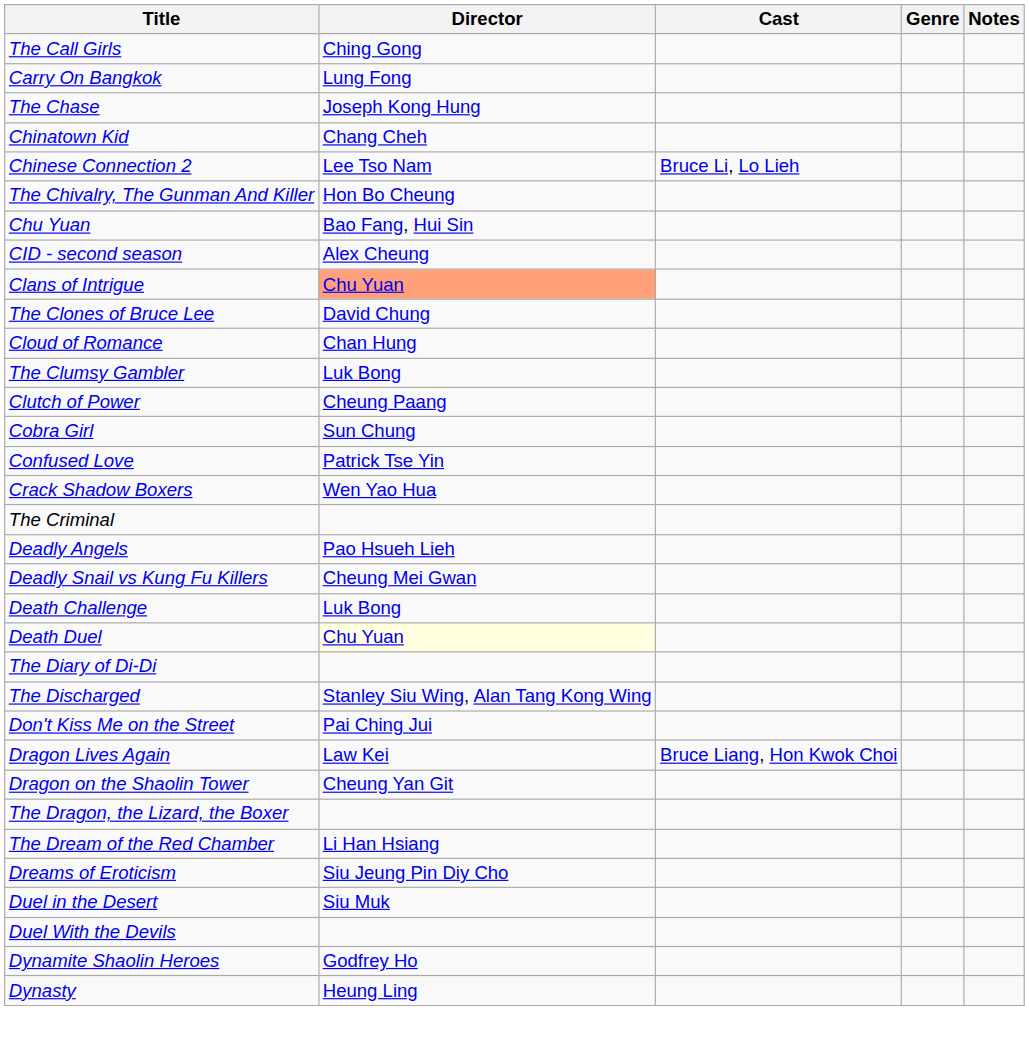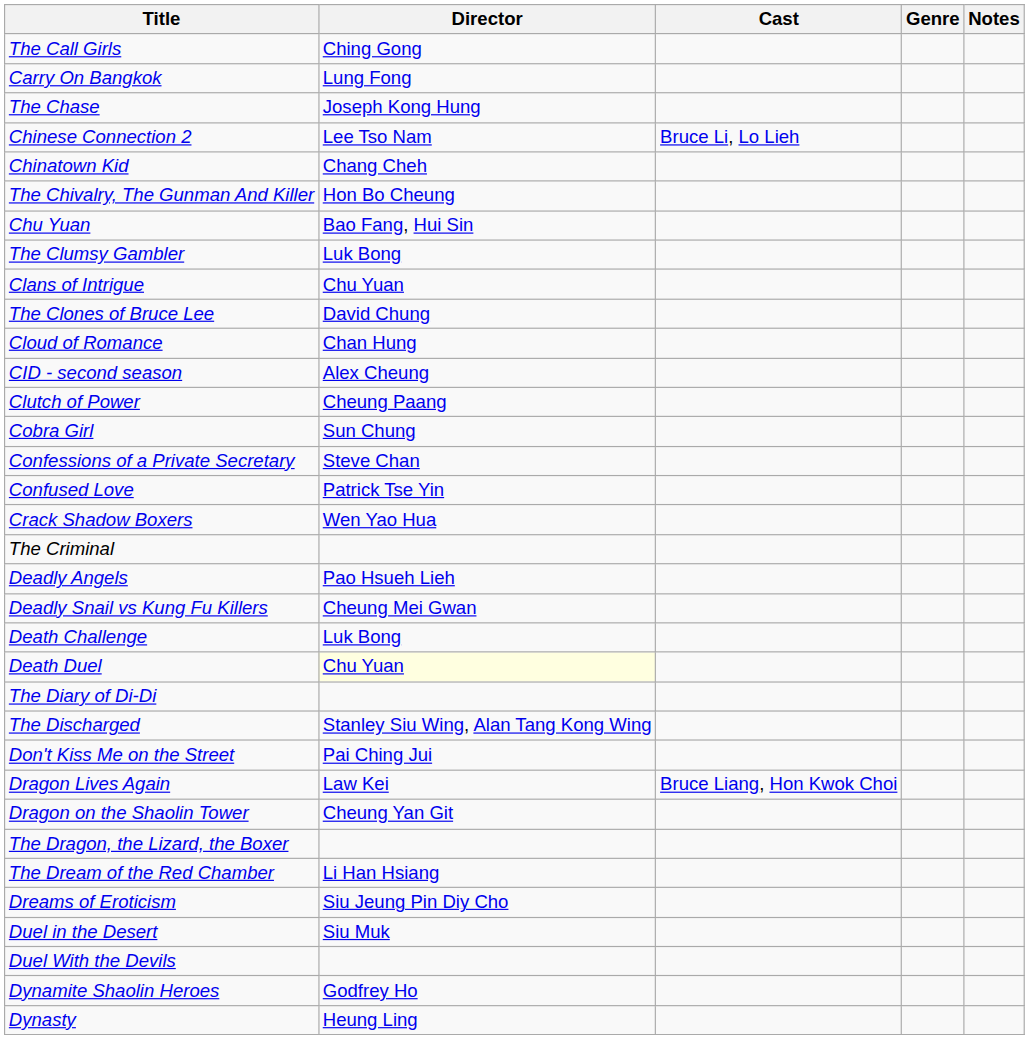 <table class="wikitable">
 <tr>
 <th>Title</th>
 <th>Director</th>
 <th>Cast</th>
 <th>Genre</th>
 <th>Notes</th>
 </tr>
 <tr>
 <td><em><a href='#'>The Call Girls</a></em></td>
 <td><a href='#'>Ching Gong</a></td>
 <td></td>
 <td></td>
 <td></td>
 </tr>
 <tr>
 <td><em><a href='#'>Carry On Bangkok</a></em></td>
 <td><a href='#'>Lung Fong</a></td>
 <td></td>
 <td></td>
 <td></td>
 </tr>
 <tr>
 <td><em><a href='#'>The Chase</a></em></td>
 <td><a href='#'>Joseph Kong Hung</a></td>
 <td></td>
 <td></td>
 <td></td>
 </tr>
 <tr>
-<td><em><a href='#'>Chinatown Kid</a></em></td>
-<td><a href='#'>Chang Cheh</a></td>
-<td></td>
+<td><em><a href='#'>Chinese Connection 2</a></em></td>
+<td><a href='#'>Lee Tso Nam</a></td>
+<td><a href='#'>Bruce Li</a>, <a href='#'>Lo Lieh</a></td>
 <td></td>
 <td></td>
 </tr>
 <tr>
-<td><em><a href='#'>Chinese Connection 2</a></em></td>
-<td><a href='#'>Lee Tso Nam</a></td>
-<td><a href='#'>Bruce Li</a>, <a href='#'>Lo Lieh</a></td>
+<td><em><a href='#'>Chinatown Kid</a></em></td>
+<td><a href='#'>Chang Cheh</a></td>
+<td></td>
 <td></td>
 <td></td>
 </tr>
 <tr>
 <td><em><a href='#'>The Chivalry, The Gunman And Killer</a></em></td>
 <td><a href='#'>Hon Bo Cheung</a></td>
 <td></td>
 <td></td>
 <td></td>
 </tr>
 <tr>
 <td><em><a href='#'>Chu Yuan</a></em></td>
 <td><a href='#'>Bao Fang</a>, <a href='#'>Hui Sin</a></td>
 <td></td>
 <td></td>
 <td></td>
 </tr>
 <tr>
-<td><em><a href='#'>CID - second season</a></em></td>
-<td><a href='#'>Alex Cheung</a></td>
+<td><em><a href='#'>The Clumsy Gambler</a></em></td>
+<td><a href='#'>Luk Bong</a></td>
 <td></td>
 <td></td>
 <td></td>
 </tr>
 <tr>
 <td><em><a href='#'>Clans of Intrigue</a></em></td>
-<td style="background: lightsalmon;"><a href='#'>Chu Yuan</a></td>
+<td><a href='#'>Chu Yuan</a></td>
 <td></td>
 <td></td>
 <td></td>
 </tr>
 <tr>
 <td><em><a href='#'>The Clones of Bruce Lee</a></em></td>
 <td><a href='#'>David Chung</a></td>
 <td></td>
 <td></td>
 <td></td>
 </tr>
 <tr>
 <td><em><a href='#'>Cloud of Romance</a></em></td>
 <td><a href='#'>Chan Hung</a></td>
 <td></td>
 <td></td>
 <td></td>
 </tr>
 <tr>
-<td><em><a href='#'>The Clumsy Gambler</a></em></td>
-<td><a href='#'>Luk Bong</a></td>
+<td><em><a href='#'>CID - second season</a></em></td>
+<td><a href='#'>Alex Cheung</a></td>
 <td></td>
 <td></td>
 <td></td>
 </tr>
 <tr>
 <td><em><a href='#'>Clutch of Power</a></em></td>
 <td><a href='#'>Cheung Paang</a></td>
 <td></td>
 <td></td>
 <td></td>
 </tr>
 <tr>
 <td><em><a href='#'>Cobra Girl</a></em></td>
 <td><a href='#'>Sun Chung</a></td>
+<td></td>
+<td></td>
+<td></td>
+</tr>
+<tr>
+<td><em><a href='#'>Confessions of a Private Secretary</a></em></td>
+<td><a href='#'>Steve Chan</a></td>
 <td></td>
 <td></td>
 <td></td>
 </tr>
 <tr>
 <td><em><a href='#'>Confused Love</a></em></td>
 <td><a href='#'>Patrick Tse Yin</a></td>
 <td></td>
 <td></td>
 <td></td>
 </tr>
 <tr>
 <td><em><a href='#'>Crack Shadow Boxers</a></em></td>
 <td><a href='#'>Wen Yao Hua</a></td>
 <td></td>
 <td></td>
 <td></td>
 </tr>
 <tr>
 <td><em>The Criminal</em></td>
 <td></td>
 <td></td>
 <td></td>
 <td></td>
 </tr>
 <tr>
 <td><em><a href='#'>Deadly Angels</a></em></td>
 <td><a href='#'>Pao Hsueh Lieh</a></td>
 <td></td>
 <td></td>
 <td></td>
 </tr>
 <tr>
 <td><em><a href='#'>Deadly Snail vs Kung Fu Killers</a></em></td>
 <td><a href='#'>Cheung Mei Gwan</a></td>
 <td></td>
 <td></td>
 <td></td>
 </tr>
 <tr>
 <td><em><a href='#'>Death Challenge</a></em></td>
 <td><a href='#'>Luk Bong</a></td>
 <td></td>
 <td></td>
 <td></td>
 </tr>
 <tr>
 <td><em><a href='#'>Death Duel</a></em></td>
 <td style="background: lightyellow;"><a href='#'>Chu Yuan</a></td>
 <td></td>
 <td></td>
 <td></td>
 </tr>
 <tr>
 <td><em><a href='#'>The Diary of Di-Di</a></em></td>
 <td></td>
 <td></td>
 <td></td>
 <td></td>
 </tr>
 <tr>
 <td><em><a href='#'>The Discharged</a></em></td>
 <td><a href='#'>Stanley Siu Wing</a>, <a href='#'>Alan Tang Kong Wing</a></td>
 <td></td>
 <td></td>
 <td></td>
 </tr>
 <tr>
 <td><em><a href='#'>Don't Kiss Me on the Street</a></em></td>
 <td><a href='#'>Pai Ching Jui</a></td>
 <td></td>
 <td></td>
 <td></td>
 </tr>
 <tr>
 <td><em><a href='#'>Dragon Lives Again</a></em></td>
 <td><a href='#'>Law Kei</a></td>
 <td><a href='#'>Bruce Liang</a>, <a href='#'>Hon Kwok Choi</a></td>
 <td></td>
 <td></td>
 </tr>
 <tr>
 <td><em><a href='#'>Dragon on the Shaolin Tower</a></em></td>
 <td><a href='#'>Cheung Yan Git</a></td>
 <td></td>
 <td></td>
 <td></td>
 </tr>
 <tr>
 <td><em><a href='#'>The Dragon, the Lizard, the Boxer</a></em></td>
 <td></td>
 <td></td>
 <td></td>
 <td></td>
 </tr>
 <tr>
 <td><em><a href='#'>The Dream of the Red Chamber</a></em></td>
 <td><a href='#'>Li Han Hsiang</a></td>
 <td></td>
 <td></td>
 <td></td>
 </tr>
 <tr>
 <td><em><a href='#'>Dreams of Eroticism</a></em></td>
 <td><a href='#'>Siu Jeung Pin Diy Cho</a></td>
 <td></td>
 <td></td>
 <td></td>
 </tr>
 <tr>
 <td><em><a href='#'>Duel in the Desert</a></em></td>
 <td><a href='#'>Siu Muk</a></td>
 <td></td>
 <td></td>
 <td></td>
 </tr>
 <tr>
 <td><em><a href='#'>Duel With the Devils</a></em></td>
 <td></td>
 <td></td>
 <td></td>
 <td></td>
 </tr>
 <tr>
 <td><em><a href='#'>Dynamite Shaolin Heroes</a></em></td>
 <td><a href='#'>Godfrey Ho</a></td>
 <td></td>
 <td></td>
 <td></td>
 </tr>
 <tr>
 <td><em><a href='#'>Dynasty</a></em></td>
 <td><a href='#'>Heung Ling</a></td>
 <td></td>
 <td></td>
 <td></td>
 </tr>
 <tr>
 </tr>
 </table>
